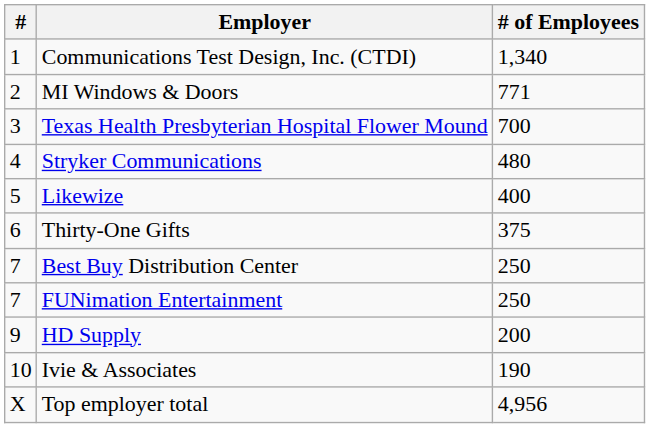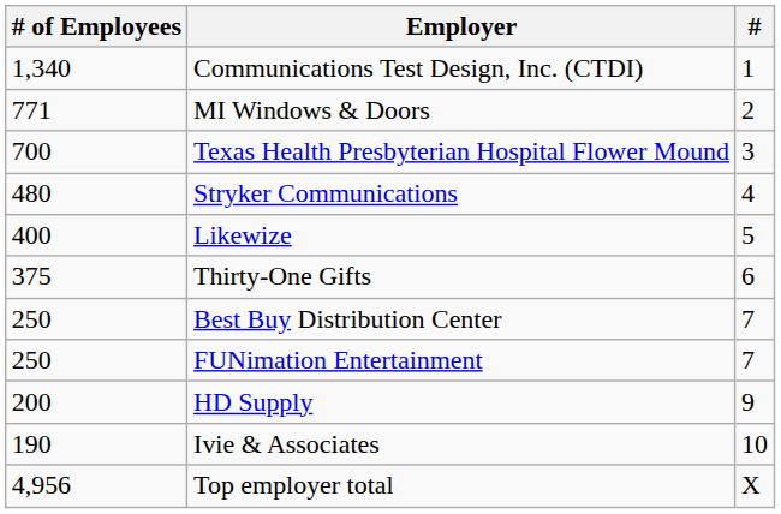 <table class="wikitable">
 <tr>
+<th># of Employees</th>
+<th>Employer</th>
 <th>#</th>
-<th>Employer</th>
-<th># of Employees</th>
 </tr>
 <tr>
+<td>1,340</td>
+<td>Communications Test Design, Inc. (CTDI)</td>
 <td>1</td>
-<td>Communications Test Design, Inc. (CTDI)</td>
-<td>1,340</td>
 </tr>
 <tr>
+<td>771</td>
+<td>MI Windows & Doors</td>
 <td>2</td>
-<td>MI Windows & Doors</td>
-<td>771</td>
 </tr>
 <tr>
+<td>700</td>
+<td><a href='#'>Texas Health Presbyterian Hospital Flower Mound</a></td>
 <td>3</td>
-<td><a href='#'>Texas Health Presbyterian Hospital Flower Mound</a></td>
-<td>700</td>
 </tr>
 <tr>
+<td>480</td>
+<td><a href='#'>Stryker Communications</a></td>
 <td>4</td>
-<td><a href='#'>Stryker Communications</a></td>
-<td>480</td>
 </tr>
 <tr>
+<td>400</td>
+<td><a href='#'>Likewize</a></td>
 <td>5</td>
-<td><a href='#'>Likewize</a></td>
-<td>400</td>
 </tr>
 <tr>
+<td>375</td>
+<td>Thirty-One Gifts</td>
 <td>6</td>
-<td>Thirty-One Gifts</td>
-<td>375</td>
 </tr>
 <tr>
+<td>250</td>
+<td><a href='#'>Best Buy</a> Distribution Center</td>
 <td>7</td>
-<td><a href='#'>Best Buy</a> Distribution Center</td>
-<td>250</td>
 </tr>
 <tr>
+<td>250</td>
+<td><a href='#'>FUNimation Entertainment</a></td>
 <td>7</td>
-<td><a href='#'>FUNimation Entertainment</a></td>
-<td>250</td>
 </tr>
 <tr>
+<td>200</td>
+<td><a href='#'>HD Supply</a></td>
 <td>9</td>
-<td><a href='#'>HD Supply</a></td>
-<td>200</td>
 </tr>
 <tr>
+<td>190</td>
+<td>Ivie & Associates</td>
 <td>10</td>
-<td>Ivie & Associates</td>
-<td>190</td>
 </tr>
 <tr>
+<td>4,956</td>
+<td>Top employer total</td>
 <td>X</td>
-<td>Top employer total</td>
-<td>4,956</td>
 </tr>
 </table>
